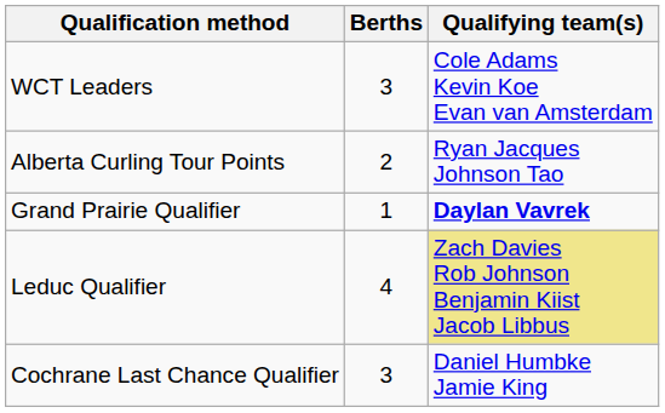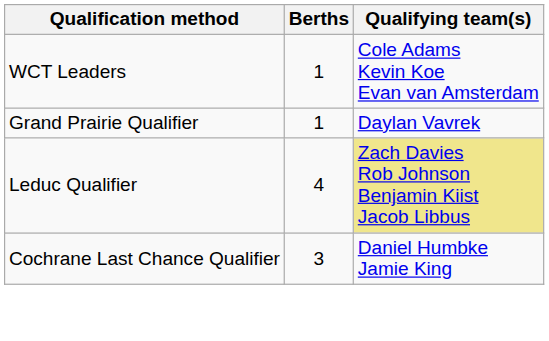 <table class="wikitable">
 <tr>
 <th scope="col">Qualification method</th>
 <th scope="col">Berths</th>
 <th scope="col">Qualifying team(s)</th>
 </tr>
 <tr>
 <td>WCT Leaders</td>
-<td style="text-align: center;">3</td>
+<td style="text-align: center;">1</td>
 <td><a href='#'>Cole Adams</a> <br> <a href='#'>Kevin Koe</a> <br> <a href='#'>Evan van Amsterdam</a></td>
-</tr>
-<tr>
-<td>Alberta Curling Tour Points</td>
-<td style="text-align: center;">2</td>
-<td><a href='#'>Ryan Jacques</a> <br> <a href='#'>Johnson Tao</a></td>
 </tr>
 <tr>
 <td>Grand Prairie Qualifier</td>
 <td style="text-align: center;">1</td>
-<td><strong><a href='#'>Daylan Vavrek</a></strong></td>
+<td><a href='#'>Daylan Vavrek</a></td>
 </tr>
 <tr>
 <td>Leduc Qualifier</td>
 <td style="text-align: center;">4</td>
 <td style="background: khaki;"><a href='#'>Zach Davies</a> <br> <a href='#'>Rob Johnson</a> <br> <a href='#'>Benjamin Kiist</a> <br> <a href='#'>Jacob Libbus</a></td>
 </tr>
 <tr>
 <td>Cochrane Last Chance Qualifier</td>
 <td style="text-align: center;">3</td>
 <td><a href='#'>Daniel Humbke</a> <br> <a href='#'>Jamie King</a></td>
 </tr>
 </table>
